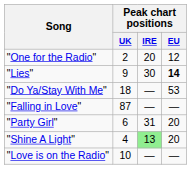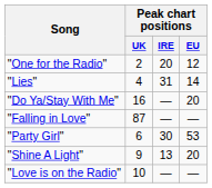 <table class="wikitable">
 <tr>
 <th rowspan="2" style="width:160px;">Song</th>
 <th colspan="6">Peak chart positions</th>
 </tr>
 <tr>
 <th width="30"><small><a href='#'>UK</a></small></th>
 <th width="30"><small><a href='#'>IRE</a></small></th>
 <th width="30"><small><a href='#'>EU</a></small></th>
 </tr>
 <tr>
 <td>"<a href='#'>One for the Radio</a>"</td>
 <td style="text-align:center;">2</td>
 <td style="text-align:center;">20</td>
 <td style="text-align:center;">12</td>
 </tr>
 <tr>
 <td>"<a href='#'>Lies</a>"</td>
-<td style="text-align:center;">9</td>
-<td style="text-align:center;">30</td>
-<td style="text-align:center;"><strong>14</strong></td>
+<td style="text-align:center;">4</td>
+<td style="text-align:center;">31</td>
+<td style="text-align:center;">14</td>
 </tr>
 <tr>
 <td>"<a href='#'>Do Ya/Stay With Me</a>"</td>
-<td style="text-align:center;">18</td>
+<td style="text-align:center;">16</td>
 <td style="text-align:center;">—</td>
-<td style="text-align:center;">53</td>
+<td style="text-align:center;">20</td>
 </tr>
 <tr>
 <td>"<a href='#'>Falling in Love</a>"</td>
 <td style="text-align:center;">87</td>
 <td style="text-align:center;">—</td>
 <td style="text-align:center;">—</td>
 </tr>
 <tr>
 <td>"<a href='#'>Party Girl</a>"</td>
 <td style="text-align:center;">6</td>
-<td style="text-align:center;">31</td>
-<td style="text-align:center;">20</td>
+<td style="text-align:center;">30</td>
+<td style="text-align:center;">53</td>
 </tr>
 <tr>
 <td>"<a href='#'>Shine A Light</a>"</td>
-<td style="text-align:center;">4</td>
-<td style="background: lightgreen; text-align:center;">13</td>
+<td style="text-align:center;">9</td>
+<td style="text-align:center;">13</td>
 <td style="text-align:center;">20</td>
 </tr>
 <tr>
 <td>"<a href='#'>Love is on the Radio</a>"</td>
 <td style="text-align:center;">10</td>
 <td style="text-align:center;">—</td>
 <td style="text-align:center;">—</td>
 </tr>
 </table>
